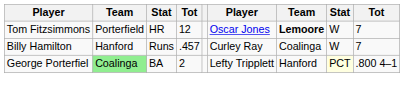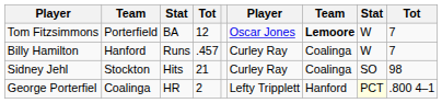 <table class="wikitable">
 <tr>
 <th>Player</th>
 <th>Team</th>
 <th>Stat</th>
 <th>Tot</th>
 <th></th>
 <th>Player</th>
 <th>Team</th>
 <th>Stat</th>
 <th>Tot</th>
 </tr>
 <tr>
 <td>Tom Fitzsimmons</td>
 <td>Porterfield</td>
-<td>HR</td>
+<td>BA</td>
 <td>12</td>
 <td></td>
 <td><a href='#'>Oscar Jones</a></td>
 <td><strong>Lemoore</strong></td>
 <td>W</td>
 <td>7</td>
 </tr>
 <tr>
 <td>Billy Hamilton</td>
 <td>Hanford</td>
 <td>Runs</td>
 <td>.457</td>
 <td></td>
 <td>Curley Ray</td>
 <td>Coalinga</td>
 <td>W</td>
 <td>7</td>
 </tr>
 <tr>
+<td>Sidney Jehl</td>
+<td>Stockton</td>
+<td>Hits</td>
+<td>21</td>
+<td></td>
+<td>Curley Ray</td>
+<td>Coalinga</td>
+<td>SO</td>
+<td>98</td>
+</tr>
+<tr>
 <td>George Porterfiel</td>
-<td style="background: lightgreen;">Coalinga</td>
-<td>BA</td>
+<td>Coalinga</td>
+<td>HR</td>
 <td>2</td>
 <td></td>
 <td>Lefty Tripplett</td>
 <td>Hanford</td>
 <td style="background: lightyellow;">PCT</td>
 <td>.800 4–1</td>
 </tr>
 </table>
